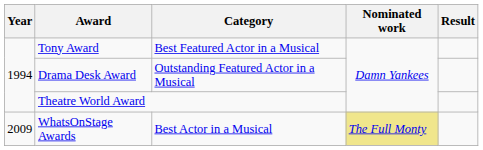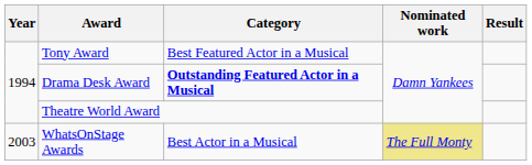 <table class="wikitable sortable">
 <tr>
 <th>Year</th>
 <th>Award</th>
 <th>Category</th>
 <th>Nominated work</th>
 <th>Result</th>
 </tr>
 <tr>
 <td rowspan="3">1994</td>
 <td><a href='#'>Tony Award</a></td>
 <td><a href='#'>Best Featured Actor in a Musical</a></td>
 <td rowspan="3" style="text-align:center;"><em><a href='#'>Damn Yankees</a></em></td>
 <td></td>
 </tr>
 <tr>
 <td><a href='#'>Drama Desk Award</a></td>
-<td><a href='#'>Outstanding Featured Actor in a Musical</a></td>
+<td><strong><a href='#'>Outstanding Featured Actor in a Musical</a></strong></td>
 <td></td>
 </tr>
 <tr>
 <td colspan="2"><a href='#'>Theatre World Award</a></td>
 <td></td>
 </tr>
 <tr>
-<td>2009</td>
+<td>2003</td>
 <td><a href='#'>WhatsOnStage Awards</a></td>
 <td><a href='#'>Best Actor in a Musical</a></td>
 <td style="background: khaki;"><em><a href='#'>The Full Monty</a></em></td>
 <td></td>
 </tr>
 </table>
